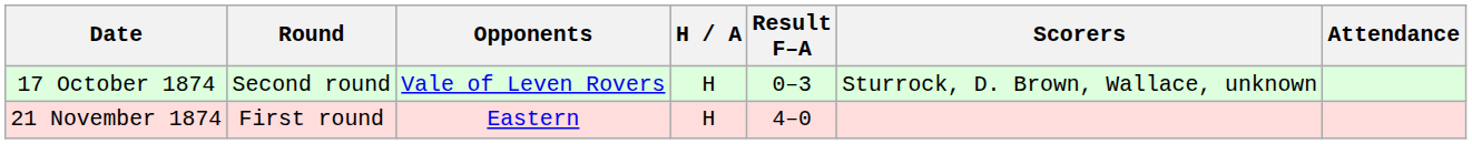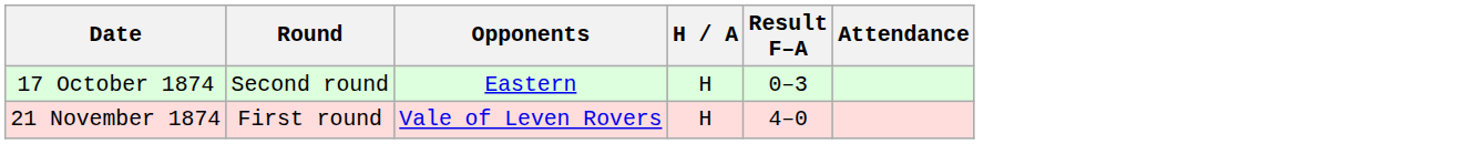 <table class="wikitable" style="text-align:center">
 <tr>
 <th>Date</th>
 <th>Round</th>
 <th>Opponents</th>
 <th>H / A</th>
 <th>Result<br>F–A</th>
-<th>Scorers</th>
 <th>Attendance</th>
 </tr>
 <tr bgcolor=#ddffdd>
 <td>17 October 1874</td>
 <td>Second round</td>
-<td><a href='#'>Vale of Leven Rovers</a></td>
+<td><a href='#'>Eastern</a></td>
 <td>H</td>
 <td>0–3</td>
-<td>Sturrock, D. Brown, Wallace, unknown</td>
 <td></td>
 </tr>
 <tr bgcolor=#ffdddd>
 <td>21 November 1874</td>
 <td>First round</td>
-<td><a href='#'>Eastern</a></td>
+<td><a href='#'>Vale of Leven Rovers</a></td>
 <td>H</td>
 <td>4–0</td>
 <td></td>
-<td></td>
 </tr>
 </table>
